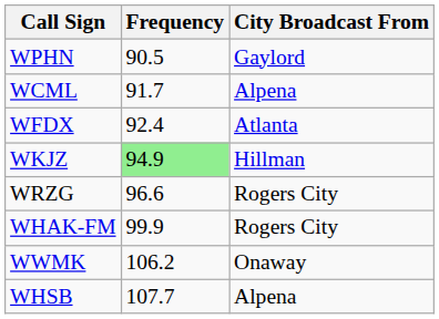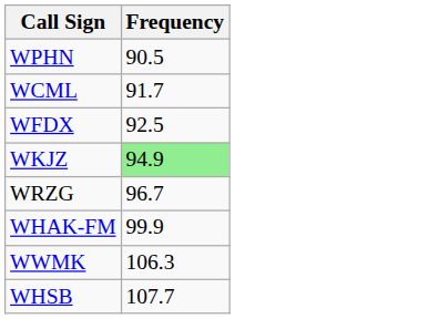 <table class="wikitable" border="1">
 <tr>
 <th>Call Sign</th>
 <th>Frequency</th>
-<th>City Broadcast From</th>
 </tr>
 <tr>
 <td><a href='#'>WPHN</a></td>
 <td>90.5</td>
-<td><a href='#'>Gaylord</a></td>
 </tr>
 <tr>
 <td><a href='#'>WCML</a></td>
 <td>91.7</td>
-<td><a href='#'>Alpena</a></td>
 </tr>
 <tr>
 <td><a href='#'>WFDX</a></td>
-<td>92.4</td>
-<td><a href='#'>Atlanta</a></td>
+<td>92.5</td>
 </tr>
 <tr>
 <td><a href='#'>WKJZ</a></td>
 <td style="background: lightgreen;">94.9</td>
-<td><a href='#'>Hillman</a></td>
 </tr>
 <tr>
 <td>WRZG</td>
-<td>96.6</td>
-<td>Rogers City</td>
+<td>96.7</td>
 </tr>
 <tr>
 <td><a href='#'>WHAK-FM</a></td>
 <td>99.9</td>
-<td>Rogers City</td>
 </tr>
 <tr>
 <td><a href='#'>WWMK</a></td>
-<td>106.2</td>
-<td>Onaway</td>
+<td>106.3</td>
 </tr>
 <tr>
 <td><a href='#'>WHSB</a></td>
 <td>107.7</td>
-<td>Alpena</td>
 </tr>
 </table>
